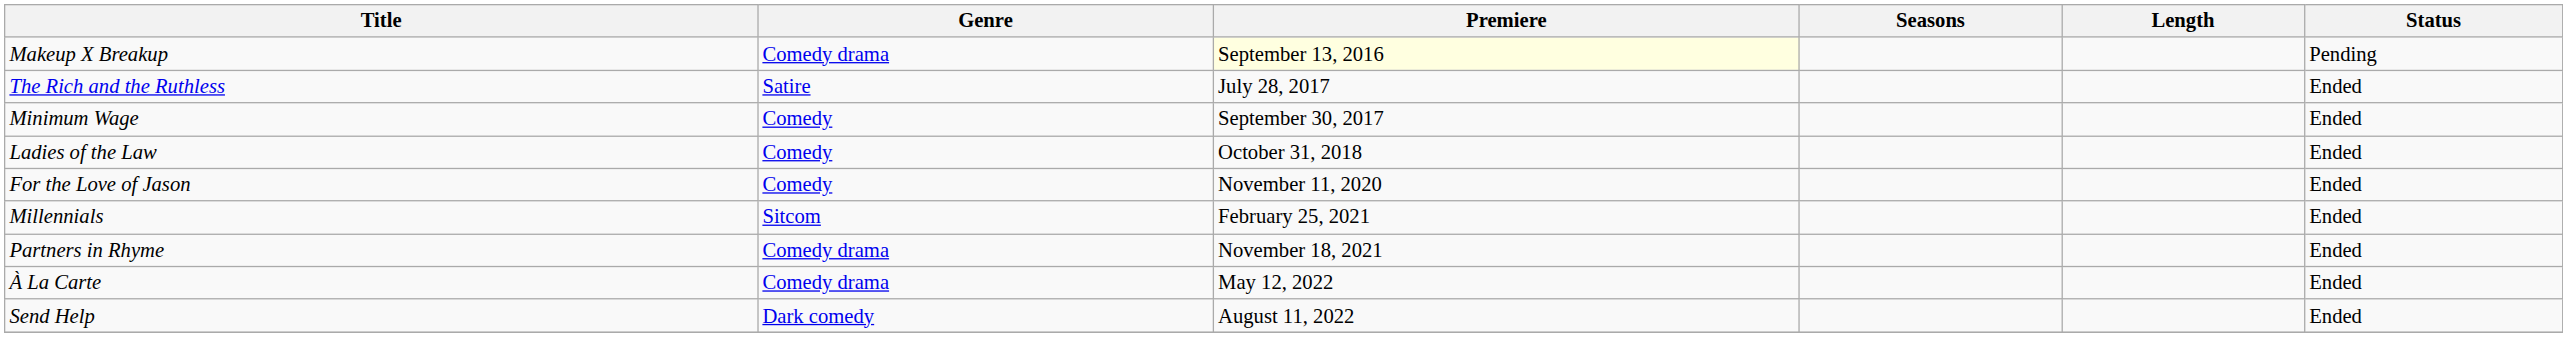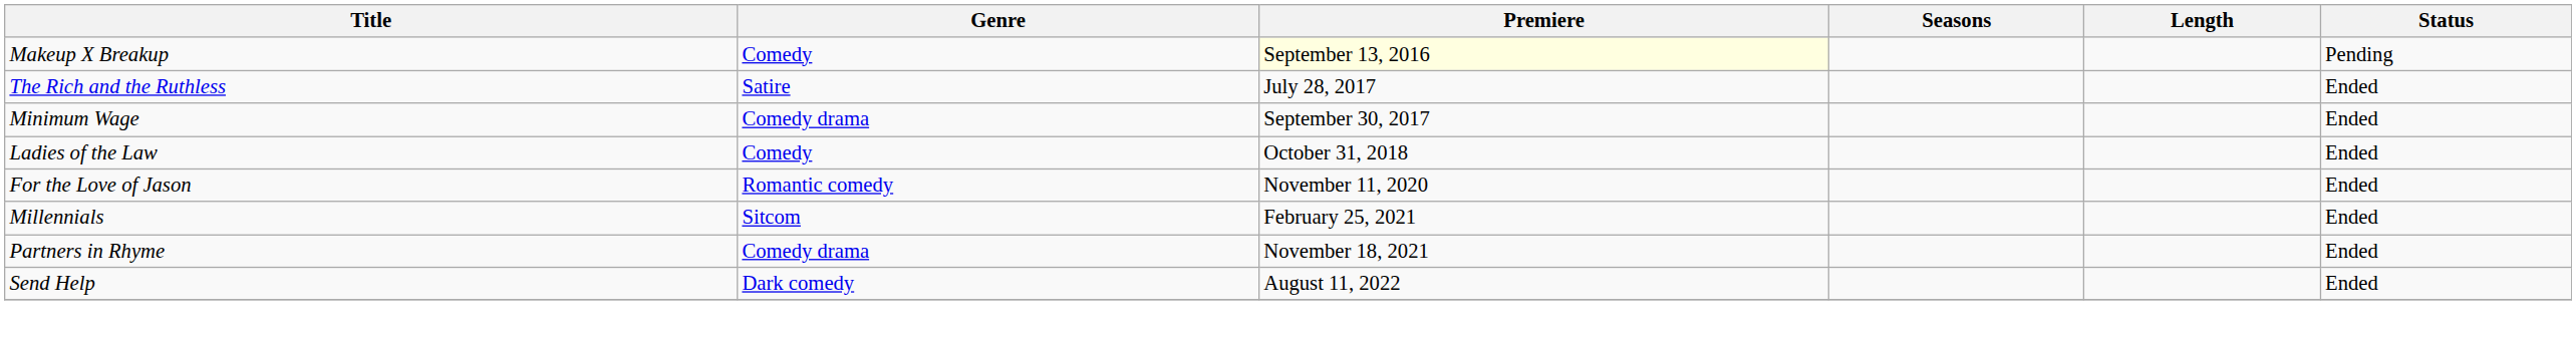 <table class="wikitable sortable" style="width:100%;">
 <tr>
 <th>Title</th>
 <th>Genre</th>
 <th>Premiere</th>
 <th>Seasons</th>
 <th>Length</th>
 <th>Status</th>
 </tr>
 <tr>
 <td><em>Makeup X Breakup</em></td>
-<td><a href='#'>Comedy drama</a></td>
+<td><a href='#'>Comedy</a></td>
 <td style="background: lightyellow;">September 13, 2016</td>
 <td></td>
 <td></td>
 <td>Pending</td>
 </tr>
 <tr>
 <td><em><a href='#'>The Rich and the Ruthless</a></em></td>
 <td><a href='#'>Satire</a></td>
 <td>July 28, 2017</td>
 <td></td>
 <td></td>
 <td>Ended</td>
 </tr>
 <tr>
 <td><em>Minimum Wage</em></td>
-<td><a href='#'>Comedy</a></td>
+<td><a href='#'>Comedy drama</a></td>
 <td>September 30, 2017</td>
 <td></td>
 <td></td>
 <td>Ended</td>
 </tr>
 <tr>
 <td><em>Ladies of the Law</em></td>
 <td><a href='#'>Comedy</a></td>
 <td>October 31, 2018</td>
 <td></td>
 <td></td>
 <td>Ended</td>
 </tr>
 <tr>
 <td><em>For the Love of Jason</em></td>
-<td><a href='#'>Comedy</a></td>
+<td><a href='#'>Romantic comedy</a></td>
 <td>November 11, 2020</td>
 <td></td>
 <td></td>
 <td>Ended</td>
 </tr>
 <tr>
 <td><em>Millennials</em></td>
 <td><a href='#'>Sitcom</a></td>
 <td>February 25, 2021</td>
 <td></td>
 <td></td>
 <td>Ended</td>
 </tr>
 <tr>
 <td><em>Partners in Rhyme</em></td>
 <td><a href='#'>Comedy drama</a></td>
 <td>November 18, 2021</td>
 <td></td>
 <td></td>
 <td>Ended</td>
 </tr>
 <tr>
-<td><em>À La Carte</em></td>
-<td><a href='#'>Comedy drama</a></td>
-<td>May 12, 2022</td>
-<td></td>
-<td></td>
-<td>Ended</td>
-</tr>
-<tr>
 <td><em>Send Help</em></td>
 <td><a href='#'>Dark comedy</a></td>
 <td>August 11, 2022</td>
 <td></td>
 <td></td>
 <td>Ended</td>
 </tr>
 <tr>
 </tr>
 </table>
